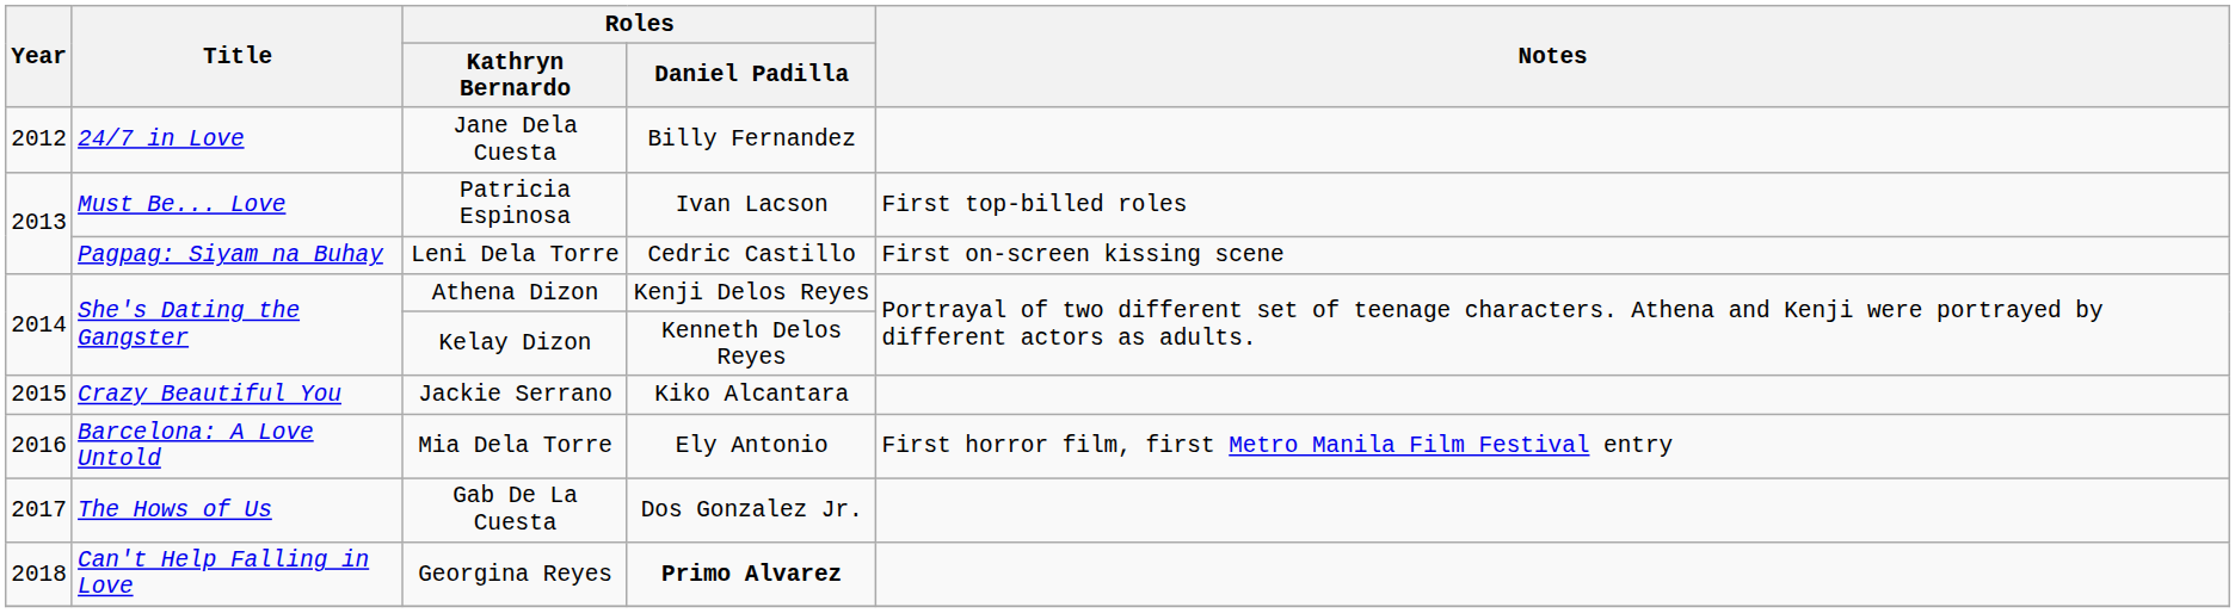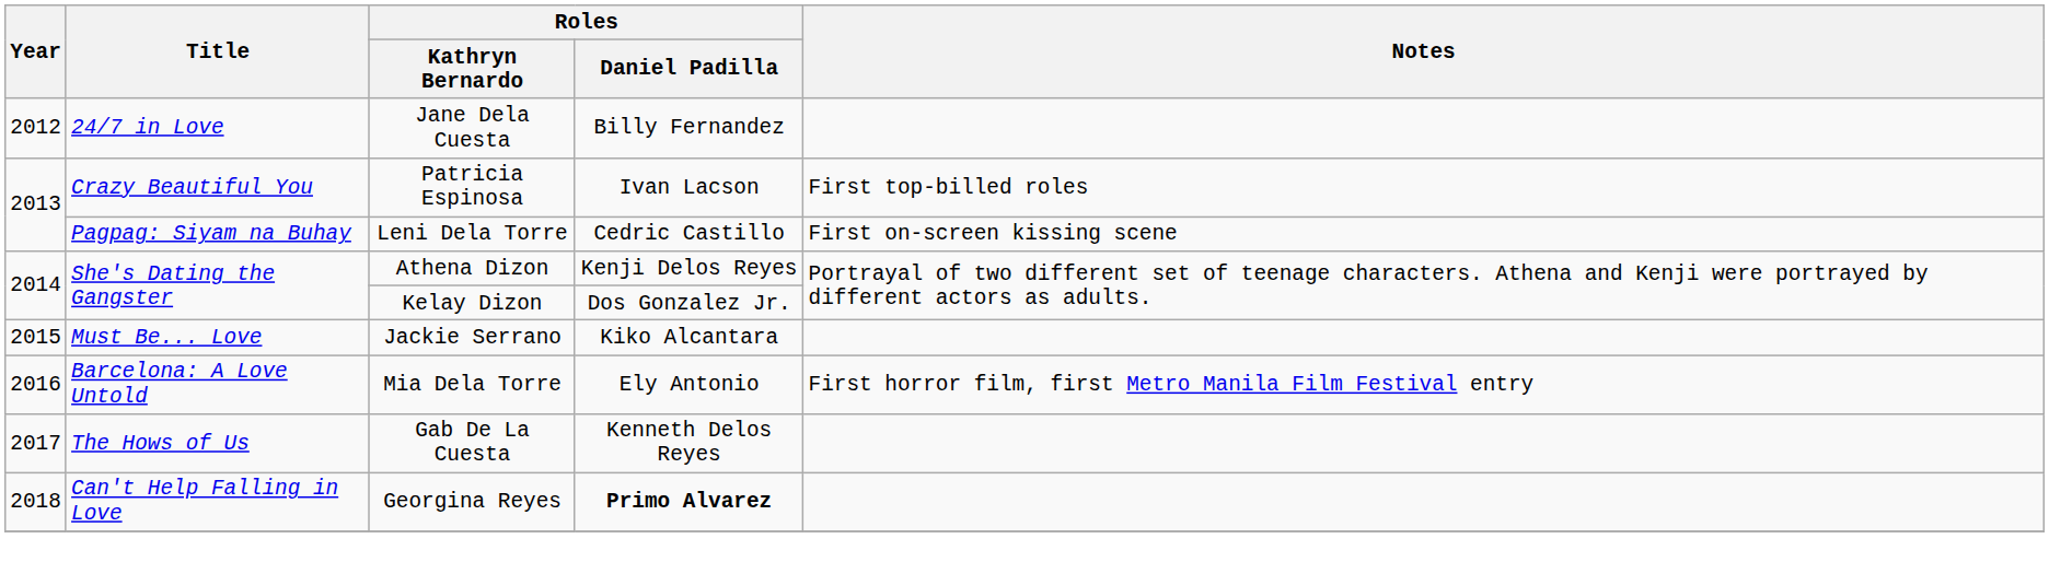 <table class="wikitable sortable">
 <tr>
 <th rowspan=2>Year</th>
 <th rowspan=2>Title</th>
 <th colspan=2>Roles</th>
 <th rowspan=2>Notes</th>
 </tr>
 <tr>
 <th>Kathryn Bernardo</th>
 <th>Daniel Padilla</th>
 </tr>
 <tr>
 <td>2012</td>
 <td><em><a href='#'>24/7 in Love</a></em></td>
 <td align=center>Jane Dela Cuesta</td>
 <td align=center>Billy Fernandez</td>
 <td></td>
 </tr>
 <tr>
 <td rowspan=2>2013</td>
-<td><em><a href='#'>Must Be... Love</a></em></td>
+<td><em><a href='#'>Crazy Beautiful You</a></em></td>
 <td align=center>Patricia Espinosa</td>
 <td align=center>Ivan Lacson</td>
 <td>First top-billed roles</td>
 </tr>
 <tr>
 <td><em><a href='#'>Pagpag: Siyam na Buhay</a></em></td>
 <td align=center>Leni Dela Torre</td>
 <td align=center>Cedric Castillo</td>
 <td>First on-screen kissing scene</td>
 </tr>
 <tr>
 <td rowspan=2>2014</td>
 <td rowspan=2><em><a href='#'>She's Dating the Gangster</a></em></td>
 <td align=center>Athena Dizon</td>
 <td align=center>Kenji Delos Reyes</td>
 <td rowspan=2>Portrayal of two different set of teenage characters. Athena and Kenji were portrayed by different actors as adults.</td>
 </tr>
 <tr>
 <td align=center>Kelay Dizon</td>
-<td align=center>Kenneth Delos Reyes</td>
+<td align=center>Dos Gonzalez Jr.</td>
 </tr>
 <tr>
 <td>2015</td>
-<td><em><a href='#'>Crazy Beautiful You</a></em></td>
+<td><em><a href='#'>Must Be... Love</a></em></td>
 <td align=center>Jackie Serrano</td>
 <td align=center>Kiko Alcantara</td>
 <td></td>
 </tr>
 <tr>
 <td>2016</td>
 <td><em><a href='#'>Barcelona: A Love Untold</a></em></td>
 <td align=center>Mia Dela Torre</td>
 <td align=center>Ely Antonio</td>
 <td>First horror film, first <a href='#'>Metro Manila Film Festival</a> entry</td>
 </tr>
 <tr>
 <td>2017</td>
 <td><em><a href='#'>The Hows of Us</a></em></td>
 <td align=center>Gab De La Cuesta</td>
-<td align=center>Dos Gonzalez Jr.</td>
+<td align=center>Kenneth Delos Reyes</td>
 <td></td>
 </tr>
 <tr>
 <td>2018</td>
 <td><em><a href='#'>Can't Help Falling in Love</a></em></td>
 <td align=center>Georgina Reyes</td>
 <td align=center><strong>Primo Alvarez</strong></td>
 <td></td>
 </tr>
 <tr>
 </tr>
 </table>
